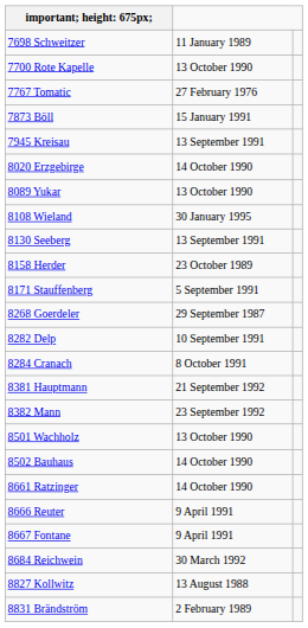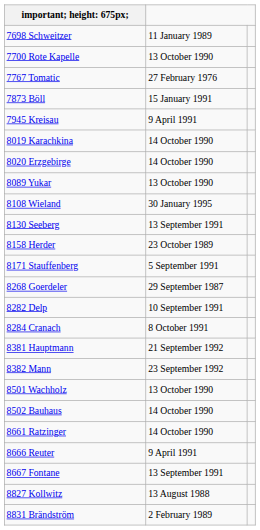 <table class="wikitable" style="font-size: 89%; float: left; width: 26em; margin-right: 1em; line-height: 1.65em">
 <tr>
 <th>important; height: 675px;</th>
 </tr>
 <tr>
 <td><a href='#'>7698 Schweitzer</a></td>
 <td>11 January 1989</td>
 <td><small></small></td>
 </tr>
 <tr>
 <td><a href='#'>7700 Rote Kapelle</a></td>
 <td>13 October 1990</td>
 <td><small></small> </td>
 </tr>
 <tr>
 <td><a href='#'>7767 Tomatic</a></td>
 <td>27 February 1976</td>
 <td><small></small> </td>
 </tr>
 <tr>
 <td><a href='#'>7873 Böll</a></td>
 <td>15 January 1991</td>
 <td><small></small></td>
 </tr>
 <tr>
 <td><a href='#'>7945 Kreisau</a></td>
-<td>13 September 1991</td>
+<td>9 April 1991</td>
+<td><small></small> </td>
+</tr>
+<tr>
+<td><a href='#'>8019 Karachkina</a></td>
+<td>14 October 1990</td>
 <td><small></small> </td>
 </tr>
 <tr>
 <td><a href='#'>8020 Erzgebirge</a></td>
 <td>14 October 1990</td>
 <td><small></small> </td>
 </tr>
 <tr>
 <td><a href='#'>8089 Yukar</a></td>
 <td>13 October 1990</td>
 <td><small></small> </td>
 </tr>
 <tr>
 <td><a href='#'>8108 Wieland</a></td>
 <td>30 January 1995</td>
 <td><small></small></td>
 </tr>
 <tr>
 <td><a href='#'>8130 Seeberg</a></td>
 <td>13 September 1991</td>
 <td><small></small></td>
 </tr>
 <tr>
 <td><a href='#'>8158 Herder</a></td>
 <td>23 October 1989</td>
 <td><small></small></td>
 </tr>
 <tr>
 <td><a href='#'>8171 Stauffenberg</a></td>
 <td>5 September 1991</td>
 <td><small></small> </td>
 </tr>
 <tr>
 <td><a href='#'>8268 Goerdeler</a></td>
 <td>29 September 1987</td>
 <td><small></small></td>
 </tr>
 <tr>
 <td><a href='#'>8282 Delp</a></td>
 <td>10 September 1991</td>
 <td><small></small></td>
 </tr>
 <tr>
 <td><a href='#'>8284 Cranach</a></td>
 <td>8 October 1991</td>
 <td><small></small></td>
 </tr>
 <tr>
 <td><a href='#'>8381 Hauptmann</a></td>
 <td>21 September 1992</td>
 <td><small></small></td>
 </tr>
 <tr>
 <td><a href='#'>8382 Mann</a></td>
 <td>23 September 1992</td>
 <td><small></small></td>
 </tr>
 <tr>
 <td><a href='#'>8501 Wachholz</a></td>
 <td>13 October 1990</td>
 <td><small></small> </td>
 </tr>
 <tr>
 <td><a href='#'>8502 Bauhaus</a></td>
 <td>14 October 1990</td>
 <td><small></small> </td>
 </tr>
 <tr>
 <td><a href='#'>8661 Ratzinger</a></td>
 <td>14 October 1990</td>
 <td><small></small> </td>
 </tr>
 <tr>
 <td><a href='#'>8666 Reuter</a></td>
 <td>9 April 1991</td>
 <td><small></small></td>
 </tr>
 <tr>
 <td><a href='#'>8667 Fontane</a></td>
-<td>9 April 1991</td>
-<td><small></small></td>
-</tr>
-<tr>
-<td><a href='#'>8684 Reichwein</a></td>
-<td>30 March 1992</td>
+<td>13 September 1991</td>
 <td><small></small></td>
 </tr>
 <tr>
 <td><a href='#'>8827 Kollwitz</a></td>
 <td>13 August 1988</td>
 <td><small></small></td>
 </tr>
 <tr>
 <td><a href='#'>8831 Brändström</a></td>
 <td>2 February 1989</td>
 <td><small></small></td>
 </tr>
 </table>
